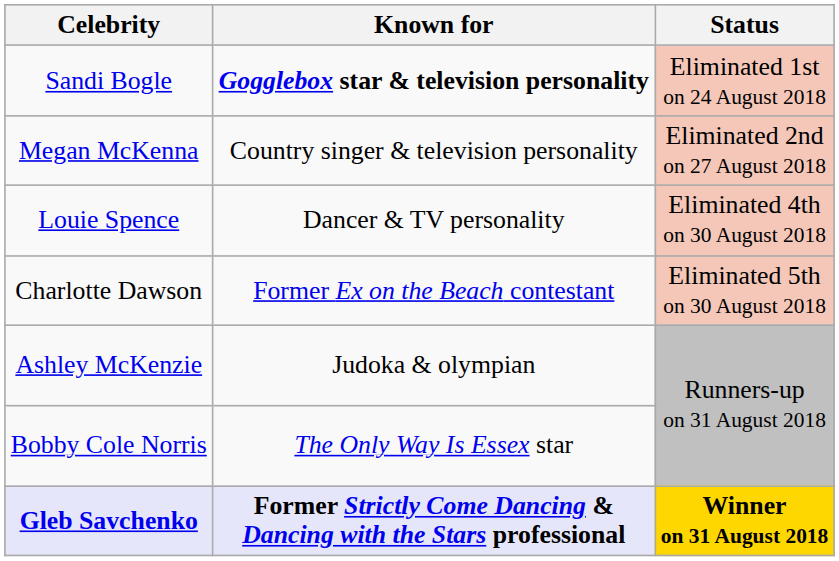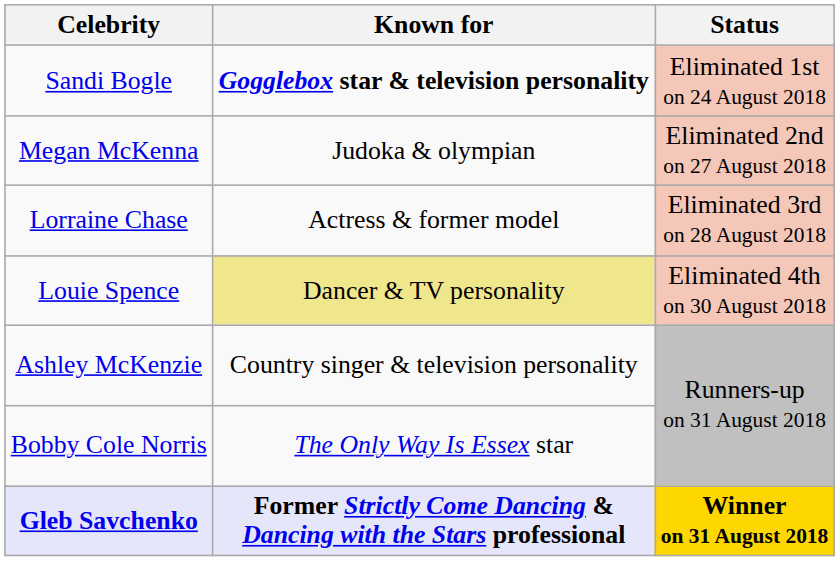 <table class="wikitable" style="margin: auto; text-align: center">
 <tr>
 <th>Celebrity</th>
 <th>Known for</th>
 <th>Status</th>
 </tr>
 <tr>
 <td><a href='#'>Sandi Bogle</a></td>
 <td><strong><em><a href='#'>Gogglebox</a></em> star & television personality</strong></td>
 <td style="background:#f4c7b8;">Eliminated 1st<br><small>on 24 August 2018</small></td>
 </tr>
 <tr>
 <td><a href='#'>Megan McKenna</a></td>
-<td>Country singer & television personality</td>
+<td>Judoka & olympian</td>
 <td style="background:#f4c7b8;">Eliminated 2nd<br><small>on 27 August 2018</small></td>
 </tr>
 <tr>
-<td><a href='#'>Louie Spence</a></td>
-<td>Dancer & TV personality</td>
-<td style="background:#f4c7b8;">Eliminated 4th<br><small>on 30 August 2018</small></td>
+<td><a href='#'>Lorraine Chase</a></td>
+<td>Actress & former model</td>
+<td style="background:#f4c7b8;">Eliminated 3rd<br><small>on 28 August 2018</small></td>
 </tr>
 <tr>
-<td>Charlotte Dawson</td>
-<td><a href='#'>Former <em>Ex on the Beach</em> contestant</a></td>
-<td style="background:#f4c7b8;">Eliminated 5th<br><small>on 30 August 2018</small></td>
+<td><a href='#'>Louie Spence</a></td>
+<td style="background: khaki;">Dancer & TV personality</td>
+<td style="background:#f4c7b8;">Eliminated 4th<br><small>on 30 August 2018</small></td>
 </tr>
 <tr style="height:50px">
 <td><a href='#'>Ashley McKenzie</a></td>
-<td>Judoka & olympian</td>
+<td>Country singer & television personality</td>
 <td style=background:silver rowspan=2>Runners-up<br><small>on 31 August 2018</small></td>
 </tr>
 <tr style="height:50px">
 <td><a href='#'>Bobby Cole Norris</a></td>
 <td><em><a href='#'>The Only Way Is Essex</a></em> star</td>
 </tr>
 <tr>
 <td style="background:lavender;"><strong><a href='#'>Gleb Savchenko</a></strong></td>
 <td style="background:lavender;"><strong>Former <em><a href='#'>Strictly Come Dancing</a></em> & <br><em><a href='#'>Dancing with the Stars</a></em> professional</strong></td>
 <td style=background:gold><strong>Winner<br><small>on 31 August 2018</small></strong></td>
 </tr>
 </table>
